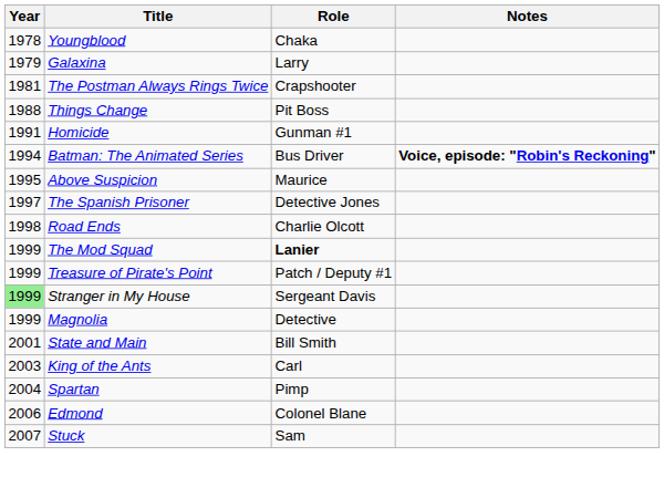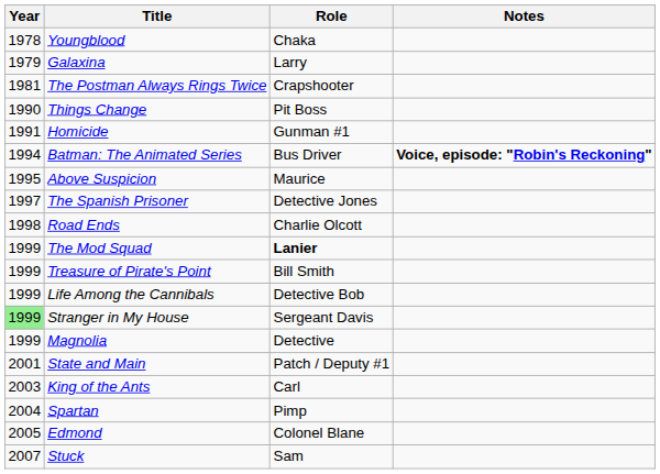 <table class="wikitable">
 <tr>
 <th>Year</th>
 <th>Title</th>
 <th>Role</th>
 <th>Notes</th>
 </tr>
 <tr>
 <td>1978</td>
 <td><em><a href='#'>Youngblood</a></em></td>
 <td>Chaka</td>
 <td></td>
 </tr>
 <tr>
 <td>1979</td>
 <td><em><a href='#'>Galaxina</a></em></td>
 <td>Larry</td>
 <td></td>
 </tr>
 <tr>
 <td>1981</td>
 <td><em><a href='#'>The Postman Always Rings Twice</a></em></td>
 <td>Crapshooter</td>
 <td></td>
 </tr>
 <tr>
-<td>1988</td>
+<td>1990</td>
 <td><em><a href='#'>Things Change</a></em></td>
 <td>Pit Boss</td>
 <td></td>
 </tr>
 <tr>
 <td>1991</td>
 <td><em><a href='#'>Homicide</a></em></td>
 <td>Gunman #1</td>
 <td></td>
 </tr>
 <tr>
 <td>1994</td>
 <td><em><a href='#'>Batman: The Animated Series</a></em></td>
 <td>Bus Driver</td>
 <td><strong>Voice, episode: "<a href='#'>Robin's Reckoning</a>"</strong></td>
 </tr>
 <tr>
 <td>1995</td>
 <td><em><a href='#'>Above Suspicion</a></em></td>
 <td>Maurice</td>
 <td></td>
 </tr>
 <tr>
 <td>1997</td>
 <td><em><a href='#'>The Spanish Prisoner</a></em></td>
 <td>Detective Jones</td>
 <td></td>
 </tr>
 <tr>
 <td>1998</td>
 <td><em><a href='#'>Road Ends</a></em></td>
 <td>Charlie Olcott</td>
 <td></td>
 </tr>
 <tr>
 <td>1999</td>
 <td><em><a href='#'>The Mod Squad</a></em></td>
 <td><strong>Lanier</strong></td>
 <td></td>
 </tr>
 <tr>
 <td>1999</td>
 <td><em><a href='#'>Treasure of Pirate's Point</a></em></td>
-<td>Patch / Deputy #1</td>
+<td>Bill Smith</td>
+<td></td>
+</tr>
+<tr>
+<td>1999</td>
+<td><em>Life Among the Cannibals</em></td>
+<td>Detective Bob</td>
 <td></td>
 </tr>
 <tr>
 <td style="background: lightgreen;">1999</td>
 <td><em>Stranger in My House</em></td>
 <td>Sergeant Davis</td>
 <td></td>
 </tr>
 <tr>
 <td>1999</td>
 <td><em><a href='#'>Magnolia</a></em></td>
 <td>Detective</td>
 <td></td>
 </tr>
 <tr>
 <td>2001</td>
 <td><em><a href='#'>State and Main</a></em></td>
-<td>Bill Smith</td>
+<td>Patch / Deputy #1</td>
 <td></td>
 </tr>
 <tr>
 <td>2003</td>
 <td><em><a href='#'>King of the Ants</a></em></td>
 <td>Carl</td>
 <td></td>
 </tr>
 <tr>
 <td>2004</td>
 <td><em><a href='#'>Spartan</a></em></td>
 <td>Pimp</td>
 <td></td>
 </tr>
 <tr>
-<td>2006</td>
+<td>2005</td>
 <td><em><a href='#'>Edmond</a></em></td>
 <td>Colonel Blane</td>
 <td></td>
 </tr>
 <tr>
 <td>2007</td>
 <td><em><a href='#'>Stuck</a></em></td>
 <td>Sam</td>
 <td></td>
 </tr>
 </table>
